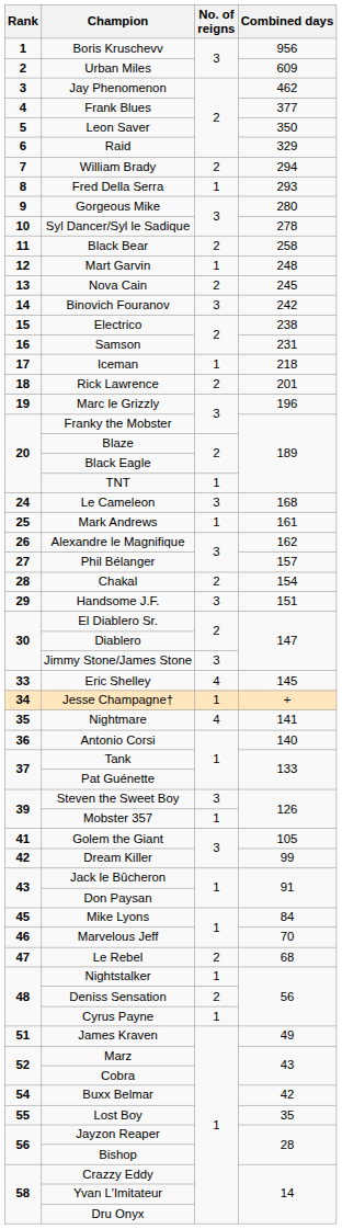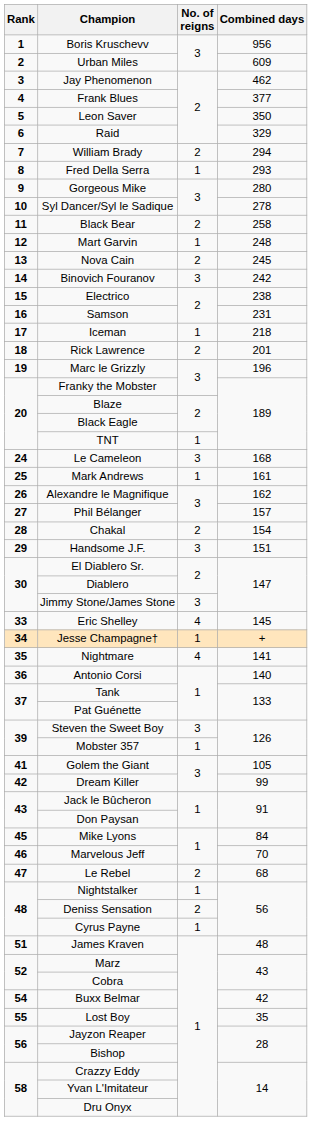 <table class="wikitable sortable" style="text-align: center">
 <tr>
 <th>Rank</th>
 <th>Champion</th>
 <th>No. of<br>reigns</th>
 <th>Combined days</th>
 </tr>
 <tr>
 <td><strong>1</strong></td>
 <td>Boris Kruschevv</td>
 <td rowspan=2>3</td>
 <td>956</td>
 </tr>
 <tr>
 <td><strong>2</strong></td>
 <td>Urban Miles</td>
 <td>609</td>
 </tr>
 <tr>
 <td><strong>3</strong></td>
 <td>Jay Phenomenon</td>
 <td rowspan=4>2</td>
 <td>462</td>
 </tr>
 <tr>
 <td><strong>4</strong></td>
 <td>Frank Blues</td>
 <td>377</td>
 </tr>
 <tr>
 <td><strong>5</strong></td>
 <td>Leon Saver</td>
 <td>350</td>
 </tr>
 <tr>
 <td><strong>6</strong></td>
 <td>Raid</td>
 <td>329</td>
 </tr>
 <tr>
 <td><strong>7</strong></td>
 <td>William Brady</td>
 <td>2</td>
 <td>294</td>
 </tr>
 <tr>
 <td><strong>8</strong></td>
 <td>Fred Della Serra</td>
 <td>1</td>
 <td>293</td>
 </tr>
 <tr>
 <td><strong>9</strong></td>
 <td>Gorgeous Mike</td>
 <td rowspan=2>3</td>
 <td>280</td>
 </tr>
 <tr>
 <td><strong>10</strong></td>
 <td>Syl Dancer/Syl le Sadique</td>
 <td>278</td>
 </tr>
 <tr>
 <td><strong>11</strong></td>
 <td>Black Bear</td>
 <td>2</td>
 <td>258</td>
 </tr>
 <tr>
 <td><strong>12</strong></td>
 <td>Mart Garvin</td>
 <td>1</td>
 <td>248</td>
 </tr>
 <tr>
 <td><strong>13</strong></td>
 <td>Nova Cain</td>
 <td>2</td>
 <td>245</td>
 </tr>
 <tr>
 <td><strong>14</strong></td>
 <td>Binovich Fouranov</td>
 <td>3</td>
 <td>242</td>
 </tr>
 <tr>
 <td><strong>15</strong></td>
 <td>Electrico</td>
 <td rowspan=2>2</td>
 <td>238</td>
 </tr>
 <tr>
 <td><strong>16</strong></td>
 <td>Samson</td>
 <td>231</td>
 </tr>
 <tr>
 <td><strong>17</strong></td>
 <td>Iceman</td>
 <td>1</td>
 <td>218</td>
 </tr>
 <tr>
 <td><strong>18</strong></td>
 <td>Rick Lawrence</td>
 <td>2</td>
 <td>201</td>
 </tr>
 <tr>
 <td><strong>19</strong></td>
 <td>Marc le Grizzly</td>
 <td rowspan=2>3</td>
 <td>196</td>
 </tr>
 <tr>
 <td rowspan=4><strong>20</strong></td>
 <td>Franky the Mobster</td>
 <td rowspan=4>189</td>
 </tr>
 <tr>
 <td>Blaze</td>
 <td rowspan=2>2</td>
 </tr>
 <tr>
 <td>Black Eagle</td>
 </tr>
 <tr>
 <td>TNT</td>
 <td>1</td>
 </tr>
 <tr>
 <td><strong>24</strong></td>
 <td>Le Cameleon</td>
 <td>3</td>
 <td>168</td>
 </tr>
 <tr>
 <td><strong>25</strong></td>
 <td>Mark Andrews</td>
 <td>1</td>
 <td>161</td>
 </tr>
 <tr>
 <td><strong>26</strong></td>
 <td>Alexandre le Magnifique</td>
 <td rowspan=2>3</td>
 <td>162</td>
 </tr>
 <tr>
 <td><strong>27</strong></td>
 <td>Phil Bélanger</td>
 <td>157</td>
 </tr>
 <tr>
 <td><strong>28</strong></td>
 <td>Chakal</td>
 <td>2</td>
 <td>154</td>
 </tr>
 <tr>
 <td><strong>29</strong></td>
 <td>Handsome J.F.</td>
 <td>3</td>
 <td>151</td>
 </tr>
 <tr>
 <td rowspan=3><strong>30</strong></td>
 <td>El Diablero Sr.</td>
 <td rowspan=2>2</td>
 <td rowspan=3>147</td>
 </tr>
 <tr>
 <td>Diablero</td>
 </tr>
 <tr>
 <td>Jimmy Stone/James Stone</td>
 <td>3</td>
 </tr>
 <tr>
 <td><strong>33</strong></td>
 <td>Eric Shelley</td>
 <td>4</td>
 <td>145</td>
 </tr>
 <tr style="background-color:#ffe6bd">
 <td><strong>34</strong></td>
 <td>Jesse Champagne†</td>
 <td>1</td>
 <td>+</td>
 </tr>
 <tr>
 <td><strong>35</strong></td>
 <td>Nightmare</td>
 <td>4</td>
 <td>141</td>
 </tr>
 <tr>
 <td><strong>36</strong></td>
 <td>Antonio Corsi</td>
 <td rowspan=3>1</td>
 <td>140</td>
 </tr>
 <tr>
 <td rowspan=2><strong>37</strong></td>
 <td>Tank</td>
 <td rowspan=2>133</td>
 </tr>
 <tr>
 <td>Pat Guénette</td>
 </tr>
 <tr>
 <td rowspan=2><strong>39</strong></td>
 <td>Steven the Sweet Boy</td>
 <td>3</td>
 <td rowspan=2>126</td>
 </tr>
 <tr>
 <td>Mobster 357</td>
 <td>1</td>
 </tr>
 <tr>
 <td><strong>41</strong></td>
 <td>Golem the Giant</td>
 <td rowspan=2>3</td>
 <td>105</td>
 </tr>
 <tr>
 <td><strong>42</strong></td>
 <td>Dream Killer</td>
 <td>99</td>
 </tr>
 <tr>
 <td rowspan=2><strong>43</strong></td>
 <td>Jack le Bûcheron</td>
 <td rowspan=2>1</td>
 <td rowspan=2>91</td>
 </tr>
 <tr>
 <td>Don Paysan</td>
 </tr>
 <tr>
 <td><strong>45</strong></td>
 <td>Mike Lyons</td>
 <td rowspan=2>1</td>
 <td>84</td>
 </tr>
 <tr>
 <td><strong>46</strong></td>
 <td>Marvelous Jeff</td>
 <td>70</td>
 </tr>
 <tr>
 <td><strong>47</strong></td>
 <td>Le Rebel</td>
 <td>2</td>
 <td>68</td>
 </tr>
 <tr>
 <td rowspan=3><strong>48</strong></td>
 <td>Nightstalker</td>
 <td>1</td>
 <td rowspan=3>56</td>
 </tr>
 <tr>
 <td>Deniss Sensation</td>
 <td>2</td>
 </tr>
 <tr>
 <td>Cyrus Payne</td>
 <td>1</td>
 </tr>
 <tr>
 <td><strong>51</strong></td>
 <td>James Kraven</td>
 <td rowspan=10>1</td>
-<td>49</td>
+<td>48</td>
 </tr>
 <tr>
 <td rowspan=2><strong>52</strong></td>
 <td>Marz</td>
 <td rowspan=2>43</td>
 </tr>
 <tr>
 <td>Cobra</td>
 </tr>
 <tr>
 <td><strong>54</strong></td>
 <td>Buxx Belmar</td>
 <td>42</td>
 </tr>
 <tr>
 <td><strong>55</strong></td>
 <td>Lost Boy</td>
 <td>35</td>
 </tr>
 <tr>
 <td rowspan=2><strong>56</strong></td>
 <td>Jayzon Reaper</td>
 <td rowspan=2>28</td>
 </tr>
 <tr>
 <td>Bishop</td>
 </tr>
 <tr>
 <td rowspan=3><strong>58</strong></td>
 <td>Crazzy Eddy</td>
 <td rowspan=3>14</td>
 </tr>
 <tr>
 <td>Yvan L'Imitateur</td>
 </tr>
 <tr>
 <td>Dru Onyx</td>
 </tr>
 </table>
